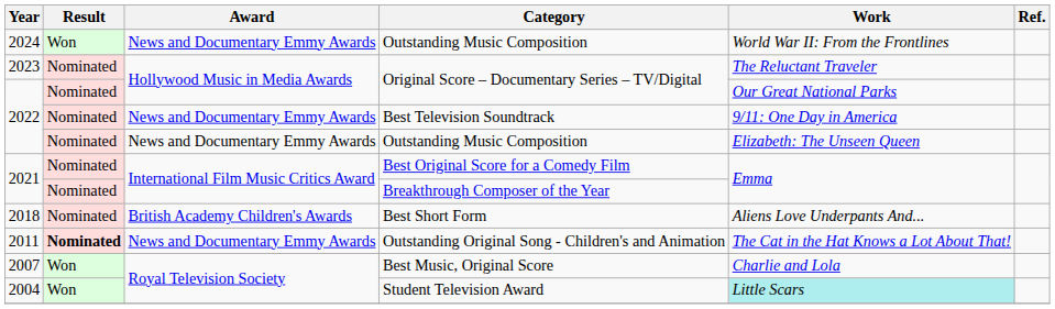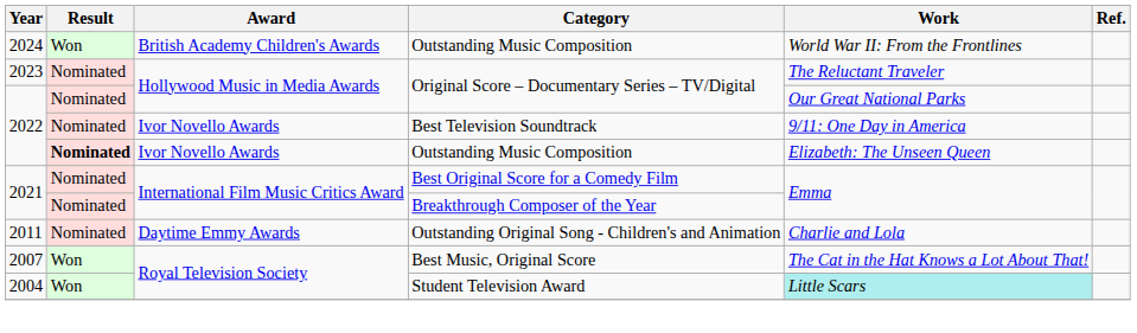 <table class="wikitable">
 <tr>
 <th>Year</th>
 <th>Result</th>
 <th>Award</th>
 <th>Category</th>
 <th>Work</th>
 <th>Ref.</th>
 </tr>
 <tr>
 <td>2024</td>
 <td style="background: #ddffdd">Won</td>
-<td><a href='#'>News and Documentary Emmy Awards</a></td>
+<td><a href='#'>British Academy Children's Awards</a></td>
 <td>Outstanding Music Composition</td>
 <td><em>World War II: From the Frontlines</em></td>
 <td></td>
 </tr>
 <tr>
 <td>2023</td>
 <td style="background: #ffdddd">Nominated</td>
 <td rowspan="2"><a href='#'>Hollywood Music in Media Awards</a></td>
 <td rowspan="2">Original Score – Documentary Series – TV/Digital</td>
 <td><em><a href='#'>The Reluctant Traveler</a></em></td>
 <td></td>
 </tr>
 <tr>
 <td rowspan="3">2022</td>
 <td style="background: #ffdddd">Nominated</td>
 <td><em><a href='#'>Our Great National Parks</a></em></td>
 <td></td>
 </tr>
 <tr>
 <td style="background: #ffdddd">Nominated</td>
-<td><a href='#'>News and Documentary Emmy Awards</a></td>
+<td><a href='#'>Ivor Novello Awards</a></td>
 <td>Best Television Soundtrack</td>
 <td><em><a href='#'>9/11: One Day in America</a></em></td>
 <td></td>
 </tr>
 <tr>
-<td style="background: #ffdddd">Nominated</td>
-<td>News and Documentary Emmy Awards</td>
+<td style="background: #ffdddd"><strong>Nominated</strong></td>
+<td><a href='#'>Ivor Novello Awards</a></td>
 <td>Outstanding Music Composition</td>
 <td><em><a href='#'>Elizabeth: The Unseen Queen</a></em></td>
 <td></td>
 </tr>
 <tr>
 <td rowspan="2">2021</td>
 <td style="background: #ffdddd">Nominated</td>
 <td rowspan="2"><a href='#'>International Film Music Critics Award</a></td>
 <td><a href='#'>Best Original Score for a Comedy Film</a></td>
 <td rowspan="2"><em><a href='#'>Emma</a></em></td>
 <td rowspan="2"></td>
 </tr>
 <tr>
 <td style="background: #ffdddd">Nominated</td>
 <td><a href='#'>Breakthrough Composer of the Year</a></td>
 </tr>
 <tr>
-<td>2018</td>
+<td>2011</td>
 <td style="background: #ffdddd">Nominated</td>
-<td><a href='#'>British Academy Children's Awards</a></td>
-<td>Best Short Form</td>
-<td><em>Aliens Love Underpants And...</em></td>
-<td></td>
-</tr>
-<tr>
-<td>2011</td>
-<td style="background: #ffdddd"><strong>Nominated</strong></td>
-<td><a href='#'>News and Documentary Emmy Awards</a></td>
+<td><a href='#'>Daytime Emmy Awards</a></td>
 <td>Outstanding Original Song - Children's and Animation</td>
-<td><em><a href='#'>The Cat in the Hat Knows a Lot About That!</a></em></td>
+<td><em><a href='#'>Charlie and Lola</a></em></td>
 <td></td>
 </tr>
 <tr>
 <td>2007</td>
 <td style="background: #ddffdd">Won</td>
 <td rowspan="2"><a href='#'>Royal Television Society</a></td>
 <td>Best Music, Original Score</td>
-<td><em><a href='#'>Charlie and Lola</a></em></td>
+<td><em><a href='#'>The Cat in the Hat Knows a Lot About That!</a></em></td>
 <td></td>
 </tr>
 <tr>
 <td>2004</td>
 <td style="background: #ddffdd">Won</td>
 <td>Student Television Award</td>
 <td style="background: paleturquoise;"><em>Little Scars</em></td>
 <td></td>
 </tr>
 <tr>
 </tr>
 </table>
